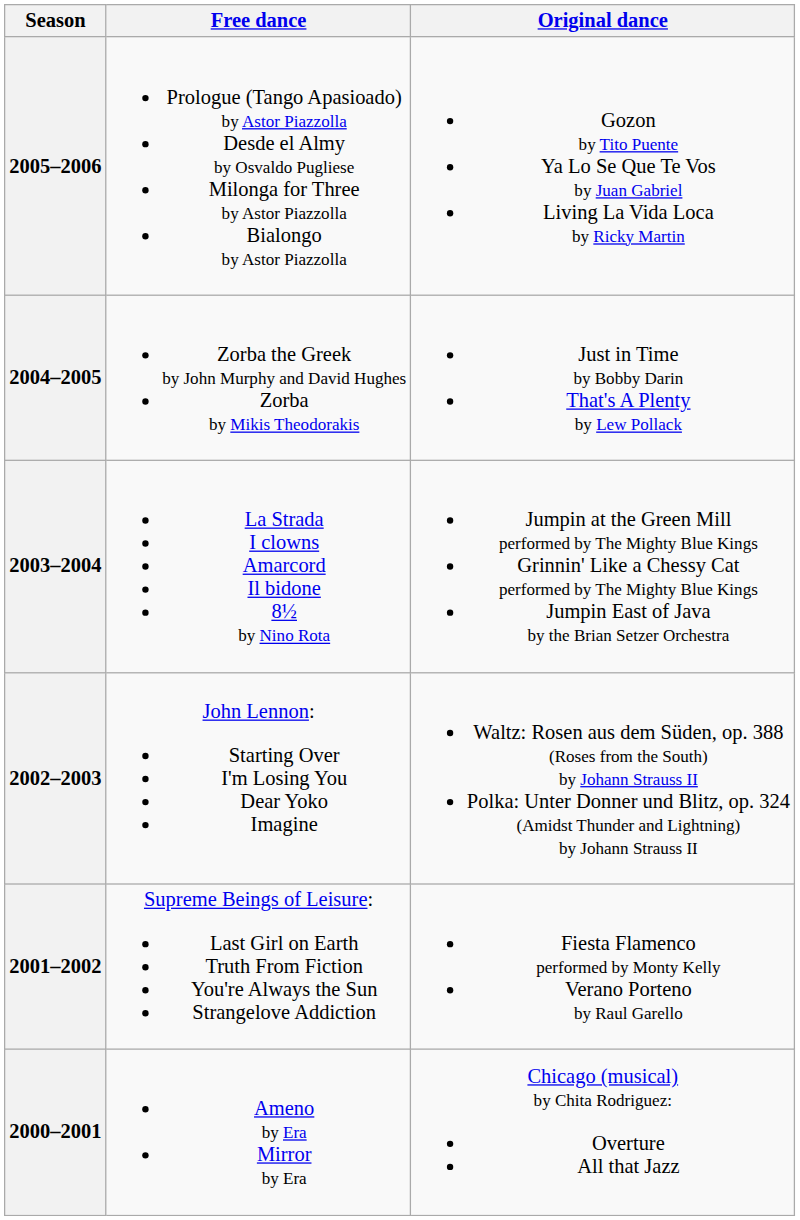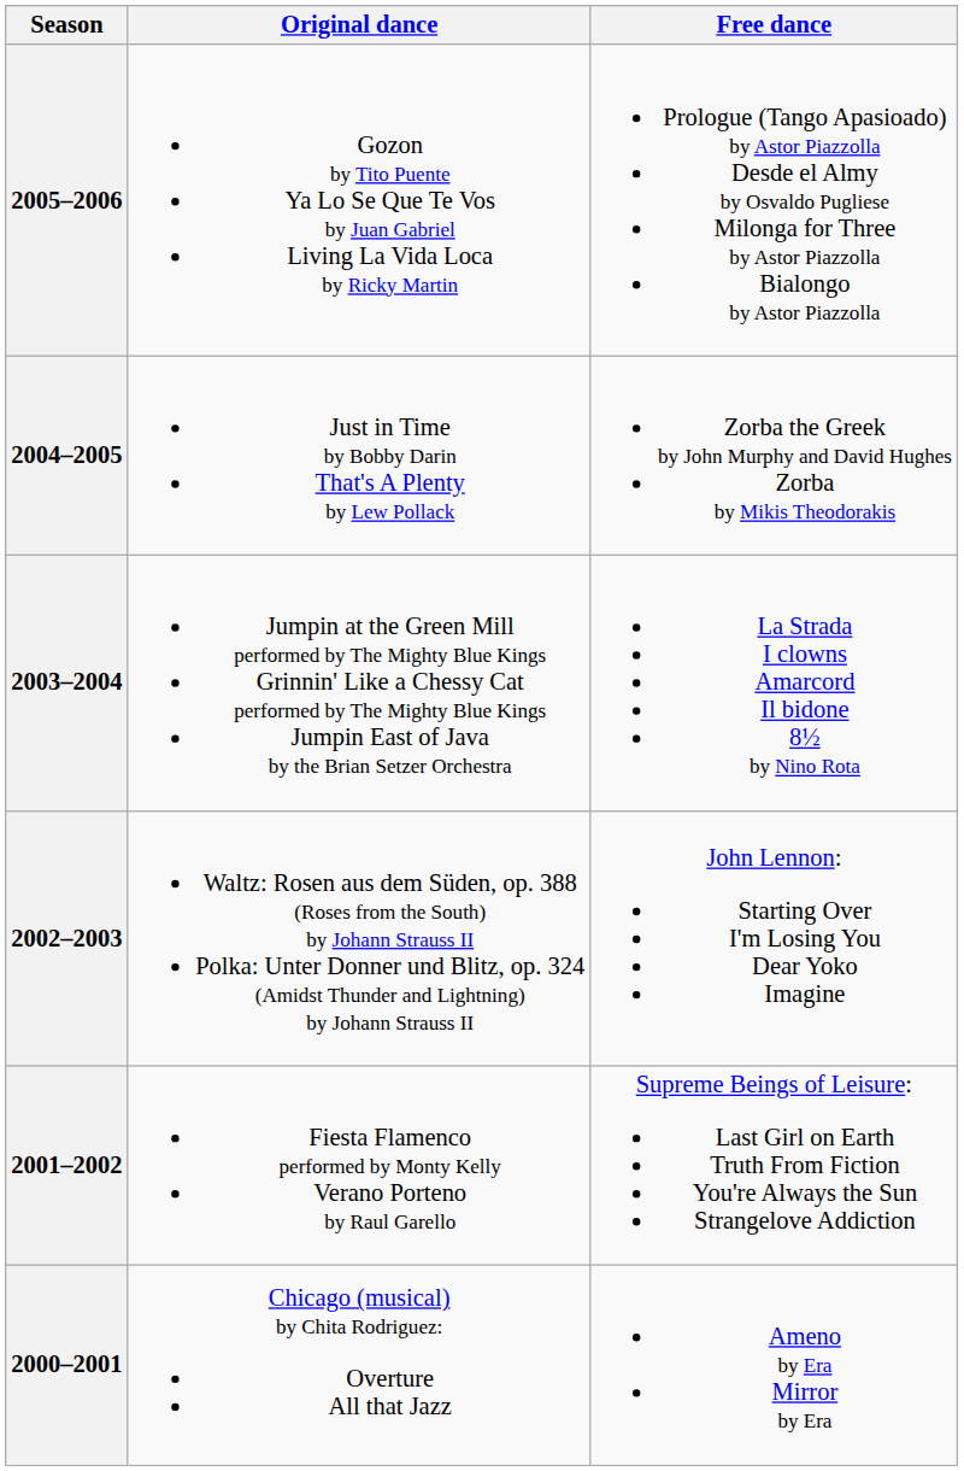 <table class=wikitable style=text-align:center>
 <tr>
 <th>Season</th>
+<th><a href='#'>Original dance</a></th>
 <th><a href='#'>Free dance</a></th>
-<th><a href='#'>Original dance</a></th>
 </tr>
 <tr>
 <th>2005–2006 <br> </th>
+<td><br><ul><li>Gozon <br><small> by <a href='#'>Tito Puente</a> </small></li><li>Ya Lo Se Que Te Vos <br><small> by <a href='#'>Juan Gabriel</a> </small></li><li>Living La Vida Loca <br><small> by <a href='#'>Ricky Martin</a> </small></li></ul></td>
 <td><br><ul><li>Prologue (Tango Apasioado) <br><small> by <a href='#'>Astor Piazzolla</a> </small></li><li>Desde el Almy <br><small> by Osvaldo Pugliese </small></li><li>Milonga for Three <br><small> by Astor Piazzolla </small></li><li>Bialongo <br><small> by Astor Piazzolla </small></li></ul></td>
-<td><br><ul><li>Gozon <br><small> by <a href='#'>Tito Puente</a> </small></li><li>Ya Lo Se Que Te Vos <br><small> by <a href='#'>Juan Gabriel</a> </small></li><li>Living La Vida Loca <br><small> by <a href='#'>Ricky Martin</a> </small></li></ul></td>
 </tr>
 <tr>
 <th>2004–2005 <br> </th>
+<td><br><ul><li>Just in Time <br><small> by Bobby Darin </small></li><li><a href='#'>That's A Plenty</a> <br><small> by <a href='#'>Lew Pollack</a> </small></li></ul></td>
 <td><br><ul><li>Zorba the Greek <br><small> by John Murphy and David Hughes </small></li><li>Zorba <br><small> by <a href='#'>Mikis Theodorakis</a> </small></li></ul></td>
-<td><br><ul><li>Just in Time <br><small> by Bobby Darin </small></li><li><a href='#'>That's A Plenty</a> <br><small> by <a href='#'>Lew Pollack</a> </small></li></ul></td>
 </tr>
 <tr>
 <th>2003–2004 <br> </th>
+<td><br><ul><li>Jumpin at the Green Mill <br><small> performed by The Mighty Blue Kings </small></li><li>Grinnin' Like a Chessy Cat <br><small> performed by The Mighty Blue Kings </small></li><li>Jumpin East of Java <br><small> by the Brian Setzer Orchestra </small></li></ul></td>
 <td><br><ul><li><a href='#'>La Strada</a></li><li><a href='#'>I clowns</a></li><li><a href='#'>Amarcord</a></li><li><a href='#'>Il bidone</a></li><li><a href='#'>8½</a> <br><small> by <a href='#'>Nino Rota</a> </small></li></ul></td>
-<td><br><ul><li>Jumpin at the Green Mill <br><small> performed by The Mighty Blue Kings </small></li><li>Grinnin' Like a Chessy Cat <br><small> performed by The Mighty Blue Kings </small></li><li>Jumpin East of Java <br><small> by the Brian Setzer Orchestra </small></li></ul></td>
 </tr>
 <tr>
 <th>2002–2003 <br> </th>
+<td><br><ul><li>Waltz: Rosen aus dem Süden, op. 388 <br><small> (Roses from the South) <br> by <a href='#'>Johann Strauss II</a> </small></li><li>Polka: Unter Donner und Blitz, op. 324 <br><small> (Amidst Thunder and Lightning) <br> by Johann Strauss II </small></li></ul></td>
 <td><a href='#'>John Lennon</a>:<br><ul><li>Starting Over</li><li>I'm Losing You</li><li>Dear Yoko</li><li>Imagine</li></ul></td>
-<td><br><ul><li>Waltz: Rosen aus dem Süden, op. 388 <br><small> (Roses from the South) <br> by <a href='#'>Johann Strauss II</a> </small></li><li>Polka: Unter Donner und Blitz, op. 324 <br><small> (Amidst Thunder and Lightning) <br> by Johann Strauss II </small></li></ul></td>
 </tr>
 <tr>
 <th>2001–2002 <br> </th>
+<td><br><ul><li>Fiesta Flamenco <br><small> performed by Monty Kelly </small></li><li>Verano Porteno <br><small> by Raul Garello </small></li></ul></td>
 <td><a href='#'>Supreme Beings of Leisure</a>:<br><ul><li>Last Girl on Earth</li><li>Truth From Fiction</li><li>You're Always the Sun</li><li>Strangelove Addiction</li></ul></td>
-<td><br><ul><li>Fiesta Flamenco <br><small> performed by Monty Kelly </small></li><li>Verano Porteno <br><small> by Raul Garello </small></li></ul></td>
 </tr>
 <tr>
 <th>2000–2001 <br> </th>
+<td><a href='#'>Chicago (musical)</a> <br><small> by Chita Rodriguez: </small><br><ul><li>Overture</li><li>All that Jazz</li></ul></td>
 <td><br><ul><li><a href='#'>Ameno</a> <br><small> by <a href='#'>Era</a> </small></li><li><a href='#'>Mirror</a> <br><small> by Era </small></li></ul></td>
-<td><a href='#'>Chicago (musical)</a> <br><small> by Chita Rodriguez: </small><br><ul><li>Overture</li><li>All that Jazz</li></ul></td>
 </tr>
 </table>
